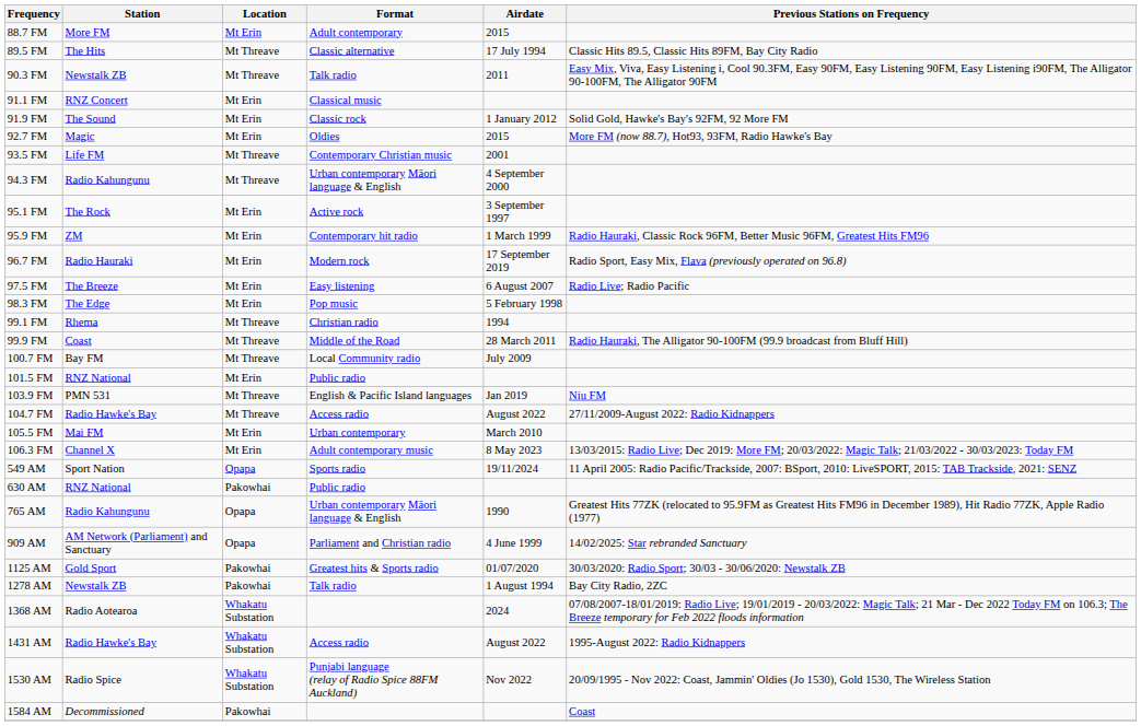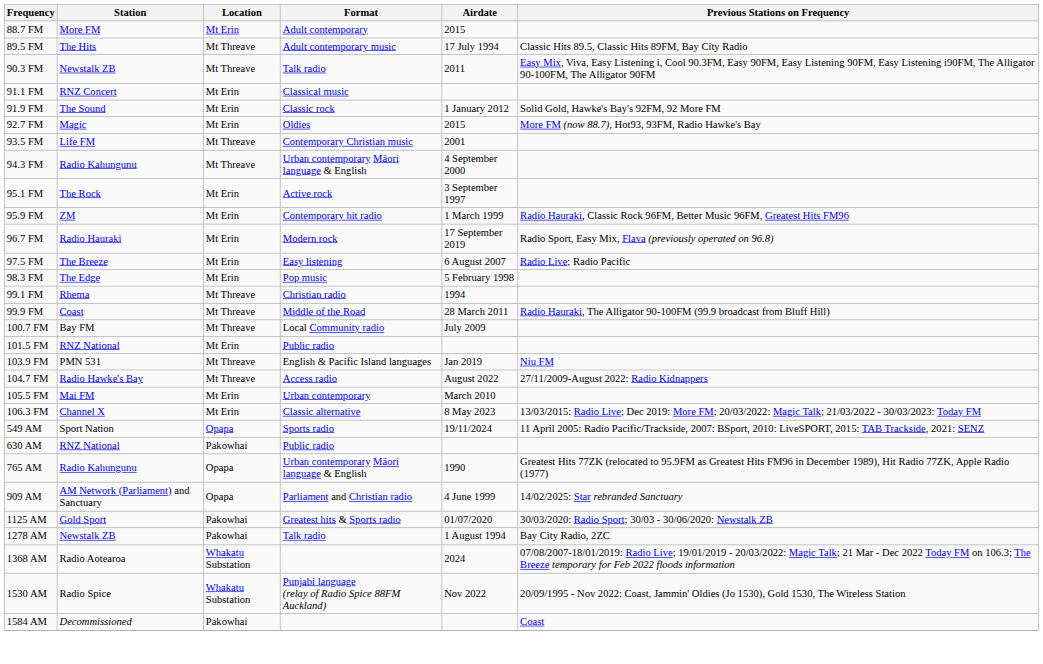 <table class="wikitable sortable">
 <tr>
 <th scope="col">Frequency</th>
 <th scope="col">Station</th>
 <th scope="col">Location</th>
 <th scope="col">Format</th>
 <th scope="col">Airdate</th>
 <th scope="col">Previous Stations on Frequency</th>
 </tr>
 <tr>
 <td>88.7 FM</td>
 <td><a href='#'>More FM</a></td>
 <td><a href='#'>Mt Erin</a></td>
 <td><a href='#'>Adult contemporary</a></td>
 <td>2015</td>
 <td></td>
 </tr>
 <tr>
 <td>89.5 FM</td>
 <td><a href='#'>The Hits</a></td>
 <td>Mt Threave</td>
-<td><a href='#'>Classic alternative</a></td>
+<td><a href='#'>Adult contemporary music</a></td>
 <td>17 July 1994</td>
 <td>Classic Hits 89.5, Classic Hits 89FM, Bay City Radio</td>
 </tr>
 <tr>
 <td>90.3 FM</td>
 <td><a href='#'>Newstalk ZB</a></td>
 <td>Mt Threave</td>
 <td><a href='#'>Talk radio</a></td>
 <td>2011</td>
 <td><a href='#'>Easy Mix</a>, Viva, Easy Listening i, Cool 90.3FM, Easy 90FM, Easy Listening 90FM, Easy Listening i90FM, The Alligator 90-100FM, The Alligator 90FM</td>
 </tr>
 <tr>
 <td>91.1 FM</td>
 <td><a href='#'>RNZ Concert</a></td>
 <td>Mt Erin</td>
 <td><a href='#'>Classical music</a></td>
 <td></td>
 <td></td>
 </tr>
 <tr>
 <td>91.9 FM</td>
 <td><a href='#'>The Sound</a></td>
 <td>Mt Erin</td>
 <td><a href='#'>Classic rock</a></td>
 <td>1 January 2012</td>
 <td>Solid Gold, Hawke's Bay's 92FM, 92 More FM</td>
 </tr>
 <tr>
 <td>92.7 FM</td>
 <td><a href='#'>Magic</a></td>
 <td>Mt Erin</td>
 <td><a href='#'>Oldies</a></td>
 <td>2015</td>
 <td><a href='#'>More FM</a> <em>(now 88.7)</em>, Hot93, 93FM, Radio Hawke's Bay</td>
 </tr>
 <tr>
 <td>93.5 FM</td>
 <td><a href='#'>Life FM</a></td>
 <td>Mt Threave</td>
 <td><a href='#'>Contemporary Christian music</a></td>
 <td>2001</td>
 <td></td>
 </tr>
 <tr>
 <td>94.3 FM</td>
 <td><a href='#'>Radio Kahungunu</a></td>
 <td>Mt Threave</td>
 <td><a href='#'>Urban contemporary</a> <a href='#'>Māori language</a> & English</td>
 <td>4 September 2000</td>
 <td></td>
 </tr>
 <tr>
 <td>95.1 FM</td>
 <td><a href='#'>The Rock</a></td>
 <td>Mt Erin</td>
 <td><a href='#'>Active rock</a></td>
 <td>3 September 1997</td>
 <td></td>
 </tr>
 <tr>
 <td>95.9 FM</td>
 <td><a href='#'>ZM</a></td>
 <td>Mt Erin</td>
 <td><a href='#'>Contemporary hit radio</a></td>
 <td>1 March 1999</td>
 <td><a href='#'>Radio Hauraki</a>, Classic Rock 96FM, Better Music 96FM,  <a href='#'>Greatest Hits FM96</a></td>
 </tr>
 <tr>
 <td>96.7 FM</td>
 <td><a href='#'>Radio Hauraki</a></td>
 <td>Mt Erin</td>
 <td><a href='#'>Modern rock</a></td>
 <td>17 September 2019</td>
 <td>Radio Sport, Easy Mix, <a href='#'>Flava</a> <em>(previously operated on 96.8)</em></td>
 </tr>
 <tr>
 <td>97.5 FM</td>
 <td><a href='#'>The Breeze</a></td>
 <td>Mt Erin</td>
 <td><a href='#'>Easy listening</a></td>
 <td>6 August 2007</td>
 <td><a href='#'>Radio Live</a>; Radio Pacific</td>
 </tr>
 <tr>
 <td>98.3 FM</td>
 <td><a href='#'>The Edge</a></td>
 <td>Mt Erin</td>
 <td><a href='#'>Pop music</a></td>
 <td>5 February 1998</td>
 <td></td>
 </tr>
 <tr>
 <td>99.1 FM</td>
 <td><a href='#'>Rhema</a></td>
 <td>Mt Threave</td>
 <td><a href='#'>Christian radio</a></td>
 <td>1994</td>
 <td></td>
 </tr>
 <tr>
 <td>99.9 FM</td>
 <td><a href='#'>Coast</a></td>
 <td>Mt Threave</td>
 <td><a href='#'>Middle of the Road</a></td>
 <td>28 March 2011</td>
 <td><a href='#'>Radio Hauraki</a>, The Alligator 90-100FM (99.9 broadcast from Bluff Hill)</td>
 </tr>
 <tr>
 <td>100.7 FM</td>
 <td>Bay FM</td>
 <td>Mt Threave</td>
 <td>Local <a href='#'>Community radio</a></td>
 <td>July 2009</td>
 <td></td>
 </tr>
 <tr>
 <td>101.5 FM</td>
 <td><a href='#'>RNZ National</a></td>
 <td>Mt Erin</td>
 <td><a href='#'>Public radio</a></td>
 <td></td>
 <td></td>
 </tr>
 <tr>
 <td>103.9 FM</td>
 <td>PMN 531</td>
 <td>Mt Threave</td>
 <td>English & Pacific Island languages</td>
 <td>Jan 2019</td>
 <td><a href='#'>Niu FM</a></td>
 </tr>
 <tr>
 <td>104.7 FM</td>
 <td><a href='#'>Radio Hawke's Bay</a></td>
 <td>Mt Threave</td>
 <td><a href='#'>Access radio</a></td>
 <td>August 2022</td>
 <td>27/11/2009-August 2022: <a href='#'>Radio Kidnappers</a></td>
 </tr>
 <tr>
 <td>105.5 FM</td>
 <td><a href='#'>Mai FM</a></td>
 <td>Mt Erin</td>
 <td><a href='#'>Urban contemporary</a></td>
 <td>March 2010</td>
 <td></td>
 </tr>
 <tr>
 <td>106.3 FM</td>
 <td><a href='#'>Channel X</a></td>
 <td>Mt Erin</td>
-<td><a href='#'>Adult contemporary music</a></td>
+<td><a href='#'>Classic alternative</a></td>
 <td>8 May 2023</td>
 <td>13/03/2015: <a href='#'>Radio Live</a>; Dec 2019: <a href='#'>More FM</a>; 20/03/2022: <a href='#'>Magic Talk</a>; 21/03/2022 - 30/03/2023: <a href='#'>Today FM</a></td>
 </tr>
 <tr>
 <td>549 AM</td>
 <td>Sport Nation</td>
 <td><a href='#'>Opapa</a></td>
 <td><a href='#'>Sports radio</a></td>
 <td>19/11/2024</td>
 <td>11 April 2005: Radio Pacific/Trackside, 2007: BSport, 2010: LiveSPORT, 2015: <a href='#'>TAB Trackside</a>, 2021: <a href='#'>SENZ</a></td>
 </tr>
 <tr>
 <td>630 AM</td>
 <td><a href='#'>RNZ National</a></td>
 <td>Pakowhai</td>
 <td><a href='#'>Public radio</a></td>
 <td></td>
 <td></td>
 </tr>
 <tr>
 <td>765 AM</td>
 <td><a href='#'>Radio Kahungunu</a></td>
 <td>Opapa</td>
 <td><a href='#'>Urban contemporary</a> <a href='#'>Māori language</a> & English</td>
 <td>1990</td>
 <td>Greatest Hits 77ZK (relocated to 95.9FM as Greatest Hits FM96 in December 1989), Hit Radio 77ZK, Apple Radio (1977)</td>
 </tr>
 <tr>
 <td>909 AM</td>
 <td><a href='#'>AM Network (Parliament)</a> and Sanctuary</td>
 <td>Opapa</td>
 <td><a href='#'>Parliament</a> and <a href='#'>Christian radio</a></td>
 <td>4 June 1999</td>
 <td>14/02/2025: <a href='#'>Star</a> <em>rebranded Sanctuary</em></td>
 </tr>
 <tr>
 <td>1125 AM</td>
 <td><a href='#'>Gold Sport</a></td>
 <td>Pakowhai</td>
 <td><a href='#'>Greatest hits</a> & <a href='#'>Sports radio</a></td>
 <td>01/07/2020</td>
 <td>30/03/2020: <a href='#'>Radio Sport</a>; 30/03 - 30/06/2020: <a href='#'>Newstalk ZB</a></td>
 </tr>
 <tr>
 <td>1278 AM</td>
 <td><a href='#'>Newstalk ZB</a></td>
 <td>Pakowhai</td>
 <td><a href='#'>Talk radio</a></td>
 <td>1 August 1994</td>
 <td>Bay City Radio, 2ZC</td>
 </tr>
 <tr>
 <td>1368 AM</td>
 <td>Radio Aotearoa</td>
 <td><a href='#'>Whakatu</a> Substation</td>
 <td></td>
 <td>2024</td>
 <td>07/08/2007-18/01/2019: <a href='#'>Radio Live</a>; 19/01/2019 - 20/03/2022: <a href='#'>Magic Talk</a>; 21 Mar - Dec 2022 <a href='#'>Today FM</a> on 106.3; <a href='#'>The Breeze</a> <em>temporary for Feb 2022 floods information</em></td>
 </tr>
 <tr>
-<td>1431 AM</td>
-<td><a href='#'>Radio Hawke's Bay</a></td>
-<td><a href='#'>Whakatu</a> Substation</td>
-<td><a href='#'>Access radio</a></td>
-<td>August 2022</td>
-<td>1995-August 2022: <a href='#'>Radio Kidnappers</a></td>
-</tr>
-<tr>
 <td>1530 AM</td>
 <td>Radio Spice</td>
 <td><a href='#'>Whakatu</a> Substation</td>
 <td><a href='#'>Punjabi language</a> <br> <em>(relay of Radio Spice 88FM Auckland)</em></td>
 <td>Nov 2022</td>
 <td>20/09/1995 - Nov 2022: Coast, Jammin' Oldies (Jo 1530), Gold 1530, The Wireless Station</td>
 </tr>
 <tr>
 <td>1584 AM</td>
 <td><em>Decommissioned</em></td>
 <td>Pakowhai</td>
 <td></td>
 <td></td>
 <td><a href='#'>Coast</a></td>
 </tr>
 <tr>
 </tr>
 </table>
